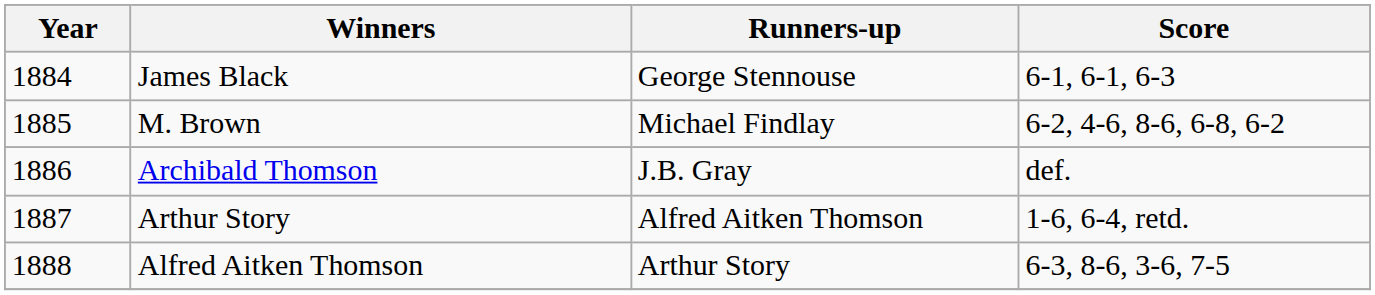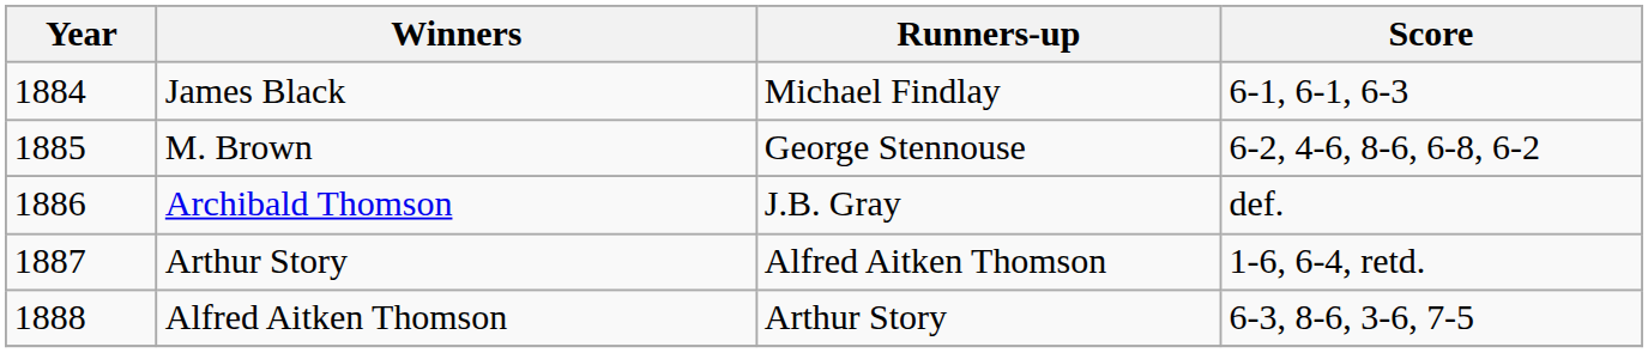 <table class="wikitable">
 <tr>
 <th style="width:60px;">Year</th>
 <th style="width:260px;">Winners</th>
 <th style="width:200px;">Runners-up</th>
 <th style="width:180px;">Score</th>
 </tr>
 <tr>
 <td>1884</td>
 <td> James Black</td>
-<td> George Stennouse</td>
+<td> Michael Findlay</td>
 <td>6-1, 6-1, 6-3</td>
 </tr>
 <tr>
 <td>1885</td>
 <td> M. Brown</td>
-<td> Michael Findlay</td>
+<td> George Stennouse</td>
 <td>6-2, 4-6, 8-6, 6-8, 6-2</td>
 </tr>
 <tr>
 <td>1886</td>
 <td> <a href='#'>Archibald Thomson</a></td>
 <td> J.B. Gray</td>
 <td>def.</td>
 </tr>
 <tr>
 <td>1887</td>
 <td> Arthur Story</td>
 <td> Alfred Aitken Thomson</td>
 <td>1-6, 6-4, retd.</td>
 </tr>
 <tr>
 <td>1888</td>
 <td> Alfred Aitken Thomson</td>
 <td> Arthur Story</td>
 <td>6-3, 8-6, 3-6, 7-5</td>
 </tr>
 <tr>
 </tr>
 </table>
